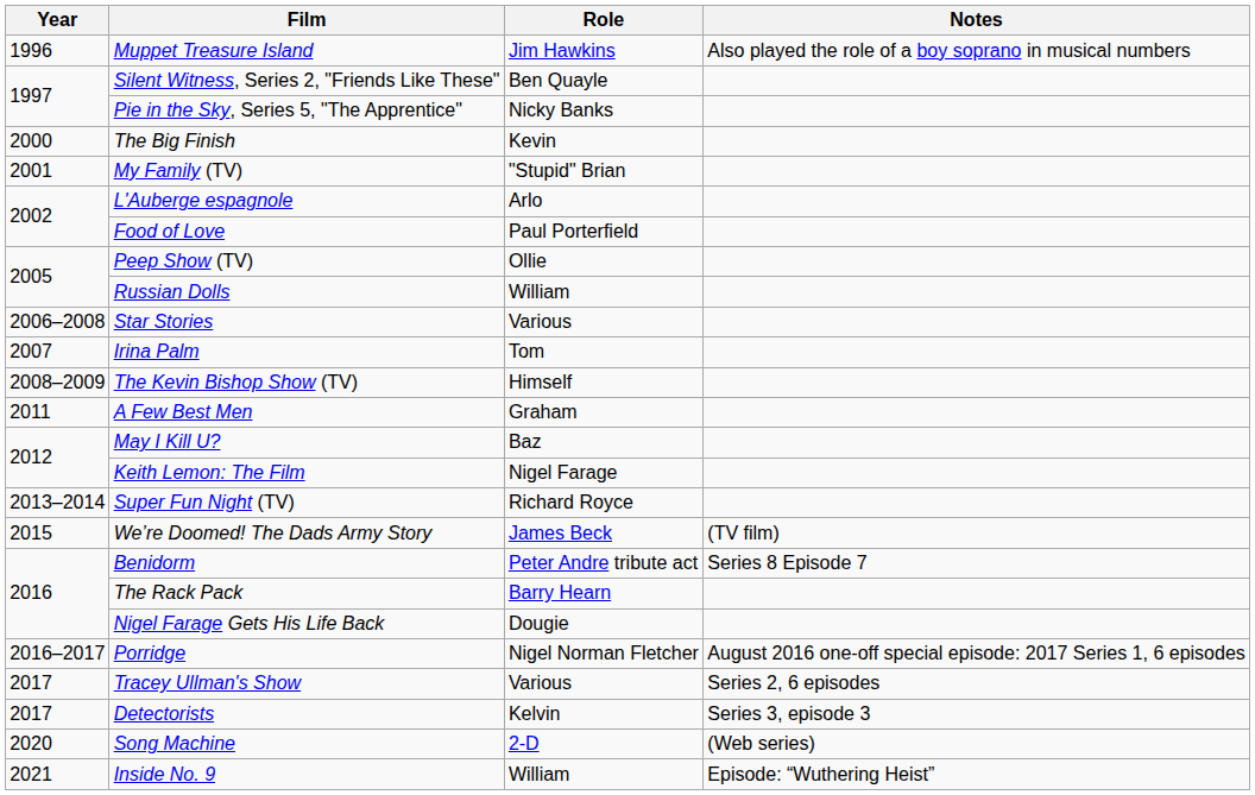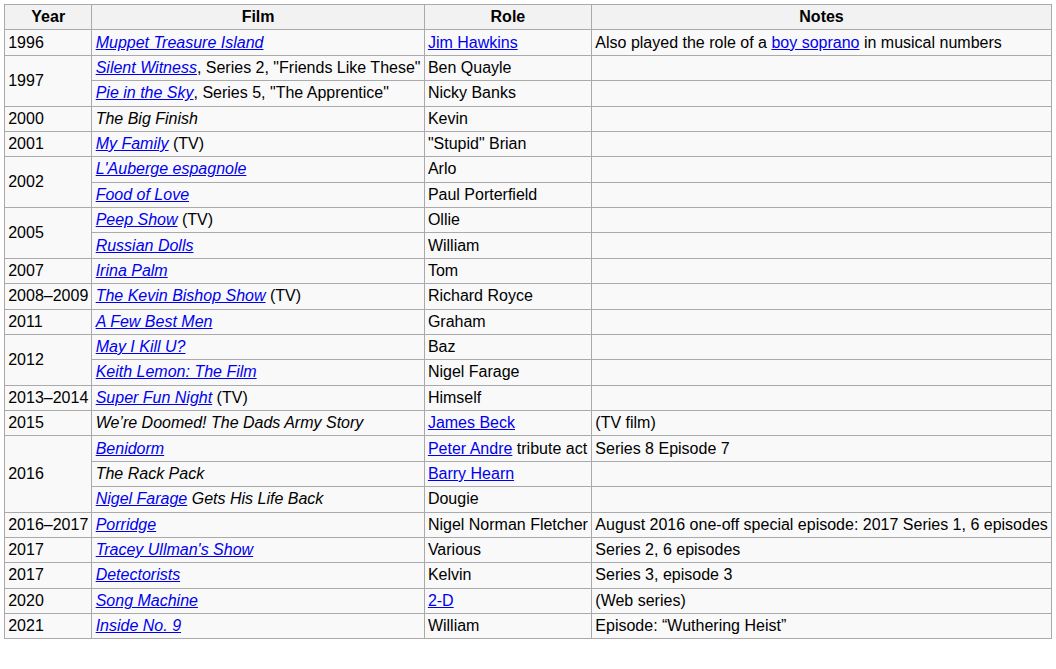 <table class="wikitable">
 <tr>
 <th>Year</th>
 <th>Film</th>
 <th>Role</th>
 <th>Notes</th>
 </tr>
 <tr>
 <td>1996</td>
 <td><em><a href='#'>Muppet Treasure Island</a></em></td>
 <td><a href='#'>Jim Hawkins</a></td>
 <td>Also played the role of a <a href='#'>boy soprano</a> in musical numbers</td>
 </tr>
 <tr>
 <td rowspan=2>1997</td>
 <td><em><a href='#'>Silent Witness</a></em>, Series 2, "Friends Like These"</td>
 <td>Ben Quayle</td>
 <td></td>
 </tr>
 <tr>
 <td><em><a href='#'>Pie in the Sky</a></em>, Series 5, "The Apprentice"</td>
 <td>Nicky Banks</td>
 <td></td>
 </tr>
 <tr>
 <td>2000</td>
 <td><em>The Big Finish</em></td>
 <td>Kevin</td>
 <td></td>
 </tr>
 <tr>
 <td>2001</td>
 <td><em><a href='#'>My Family</a></em> (TV)</td>
 <td>"Stupid" Brian</td>
 <td></td>
 </tr>
 <tr>
 <td rowspan=2>2002</td>
 <td><em><a href='#'>L'Auberge espagnole</a></em></td>
 <td>Arlo</td>
 <td></td>
 </tr>
 <tr>
 <td><em><a href='#'>Food of Love</a></em></td>
 <td>Paul Porterfield</td>
 <td></td>
 </tr>
 <tr>
 <td rowspan=2>2005</td>
 <td><em><a href='#'>Peep Show</a></em> (TV)</td>
 <td>Ollie</td>
 <td></td>
 </tr>
 <tr>
 <td><em><a href='#'>Russian Dolls</a></em></td>
 <td>William</td>
 <td></td>
 </tr>
 <tr>
-<td>2006–2008</td>
-<td><em><a href='#'>Star Stories</a></em></td>
-<td>Various</td>
-<td></td>
-</tr>
-<tr>
 <td>2007</td>
 <td><em><a href='#'>Irina Palm</a></em></td>
 <td>Tom</td>
 <td></td>
 </tr>
 <tr>
 <td>2008–2009</td>
 <td><em><a href='#'>The Kevin Bishop Show</a></em> (TV)</td>
-<td>Himself</td>
+<td>Richard Royce</td>
 <td></td>
 </tr>
 <tr>
 <td>2011</td>
 <td><em><a href='#'>A Few Best Men</a></em></td>
 <td>Graham</td>
 <td></td>
 </tr>
 <tr>
 <td rowspan=2>2012</td>
 <td><em><a href='#'>May I Kill U?</a></em></td>
 <td>Baz</td>
 <td></td>
 </tr>
 <tr>
 <td><em><a href='#'>Keith Lemon: The Film</a></em></td>
 <td>Nigel Farage</td>
 <td></td>
 </tr>
 <tr>
 <td>2013–2014</td>
 <td><em><a href='#'>Super Fun Night</a></em> (TV)</td>
-<td>Richard Royce</td>
+<td>Himself</td>
 <td></td>
 </tr>
 <tr>
 <td>2015</td>
 <td><em>We’re Doomed! The Dads Army Story</em></td>
 <td><a href='#'>James Beck</a></td>
 <td>(TV film)</td>
 </tr>
 <tr>
 <td rowspan=3>2016</td>
 <td><em><a href='#'>Benidorm</a></em></td>
 <td><a href='#'>Peter Andre</a> tribute act</td>
 <td>Series 8 Episode 7</td>
 </tr>
 <tr>
 <td><em>The Rack Pack</em></td>
 <td><a href='#'>Barry Hearn</a></td>
 <td></td>
 </tr>
 <tr>
 <td><em><a href='#'>Nigel Farage</a> Gets His Life Back</em></td>
 <td>Dougie</td>
 <td></td>
 </tr>
 <tr>
 <td>2016–2017</td>
 <td><em><a href='#'>Porridge</a></em></td>
 <td>Nigel Norman Fletcher</td>
 <td>August 2016 one-off special episode: 2017 Series 1, 6 episodes</td>
 </tr>
 <tr>
 <td>2017</td>
 <td><em><a href='#'>Tracey Ullman's Show</a></em></td>
 <td>Various</td>
 <td>Series 2, 6 episodes</td>
 </tr>
 <tr>
 <td>2017</td>
 <td><em><a href='#'>Detectorists</a></em></td>
 <td>Kelvin</td>
 <td>Series 3, episode 3</td>
 </tr>
 <tr>
 <td>2020</td>
 <td><em><a href='#'>Song Machine</a></em></td>
 <td><a href='#'>2-D</a></td>
 <td>(Web series)</td>
 </tr>
 <tr>
 <td>2021</td>
 <td><em><a href='#'>Inside No. 9</a></em></td>
 <td>William</td>
 <td>Episode: “Wuthering Heist”</td>
 </tr>
 </table>
